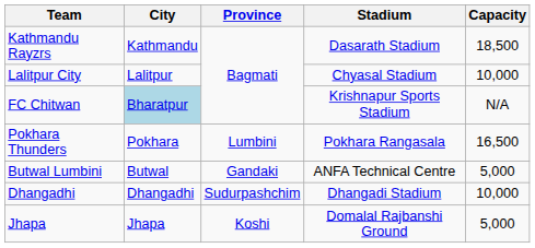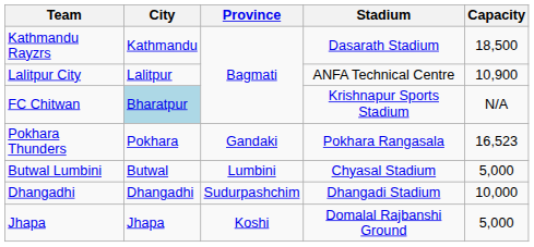 <table class="wikitable sortable" style="text-align:center;">
 <tr>
 <th>Team</th>
 <th>City</th>
 <th><a href='#'>Province</a></th>
 <th>Stadium</th>
 <th>Capacity</th>
 </tr>
 <tr>
 <td style="text-align:left;"><a href='#'>Kathmandu Rayzrs</a></td>
 <td style="text-align:left;"><a href='#'>Kathmandu</a></td>
 <td rowspan=3><a href='#'>Bagmati</a></td>
 <td><a href='#'>Dasarath Stadium</a></td>
 <td>18,500</td>
 </tr>
 <tr>
 <td style="text-align:left;"><a href='#'>Lalitpur City</a></td>
 <td style="text-align:left;"><a href='#'>Lalitpur</a></td>
-<td><a href='#'>Chyasal Stadium</a></td>
-<td>10,000</td>
+<td>ANFA Technical Centre</td>
+<td>10,900</td>
 </tr>
 <tr>
 <td style="text-align:left;"><a href='#'>FC Chitwan</a></td>
 <td style="background: lightblue; text-align:left;"><a href='#'>Bharatpur</a></td>
 <td><a href='#'>Krishnapur Sports Stadium</a></td>
 <td>N/A</td>
 </tr>
 <tr>
 <td style="text-align:left;"><a href='#'>Pokhara Thunders</a></td>
 <td style="text-align:left;"><a href='#'>Pokhara</a></td>
-<td><a href='#'>Lumbini</a></td>
+<td><a href='#'>Gandaki</a></td>
 <td><a href='#'>Pokhara Rangasala</a></td>
-<td>16,500</td>
+<td>16,523</td>
 </tr>
 <tr>
 <td style="text-align:left;"><a href='#'>Butwal Lumbini</a></td>
 <td style="text-align:left;"><a href='#'>Butwal</a></td>
-<td><a href='#'>Gandaki</a></td>
-<td>ANFA Technical Centre</td>
+<td><a href='#'>Lumbini</a></td>
+<td><a href='#'>Chyasal Stadium</a></td>
 <td>5,000</td>
 </tr>
 <tr>
 <td style="text-align:left;"><a href='#'>Dhangadhi</a></td>
 <td style="text-align:left;"><a href='#'>Dhangadhi</a></td>
 <td><a href='#'>Sudurpashchim</a></td>
 <td><a href='#'>Dhangadi Stadium</a></td>
 <td>10,000</td>
 </tr>
 <tr>
 <td style="text-align:left;"><a href='#'>Jhapa</a></td>
 <td style="text-align:left;"><a href='#'>Jhapa</a></td>
 <td><a href='#'>Koshi</a></td>
 <td><a href='#'>Domalal Rajbanshi Ground</a></td>
 <td>5,000</td>
 </tr>
 </table>
